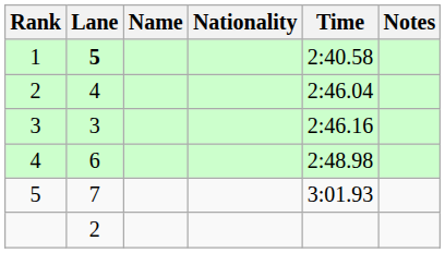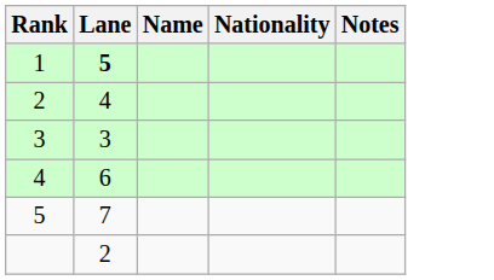 <table class="wikitable sortable" style="text-align:center">
 <tr>
 <th>Rank</th>
 <th>Lane</th>
 <th>Name</th>
 <th>Nationality</th>
-<th>Time</th>
 <th>Notes</th>
 </tr>
 <tr bgcolor=ccffcc>
 <td>1</td>
 <td><strong>5</strong></td>
 <td align=left></td>
 <td align=left></td>
-<td>2:40.58</td>
 <td><strong></strong></td>
 </tr>
 <tr bgcolor=ccffcc>
 <td>2</td>
 <td>4</td>
 <td align=left></td>
 <td align=left></td>
-<td>2:46.04</td>
 <td><strong></strong></td>
 </tr>
 <tr bgcolor=ccffcc>
 <td>3</td>
 <td>3</td>
 <td align=left></td>
 <td align=left></td>
-<td>2:46.16</td>
 <td><strong></strong></td>
 </tr>
 <tr bgcolor=ccffcc>
 <td>4</td>
 <td>6</td>
 <td align=left></td>
 <td align=left></td>
-<td>2:48.98</td>
 <td><strong></strong></td>
 </tr>
 <tr>
 <td>5</td>
 <td>7</td>
 <td align=left></td>
 <td align=left></td>
-<td>3:01.93</td>
 <td></td>
 </tr>
 <tr>
 <td></td>
 <td>2</td>
 <td align=left></td>
 <td align=left></td>
-<td></td>
 <td><strong></strong></td>
 </tr>
 </table>
